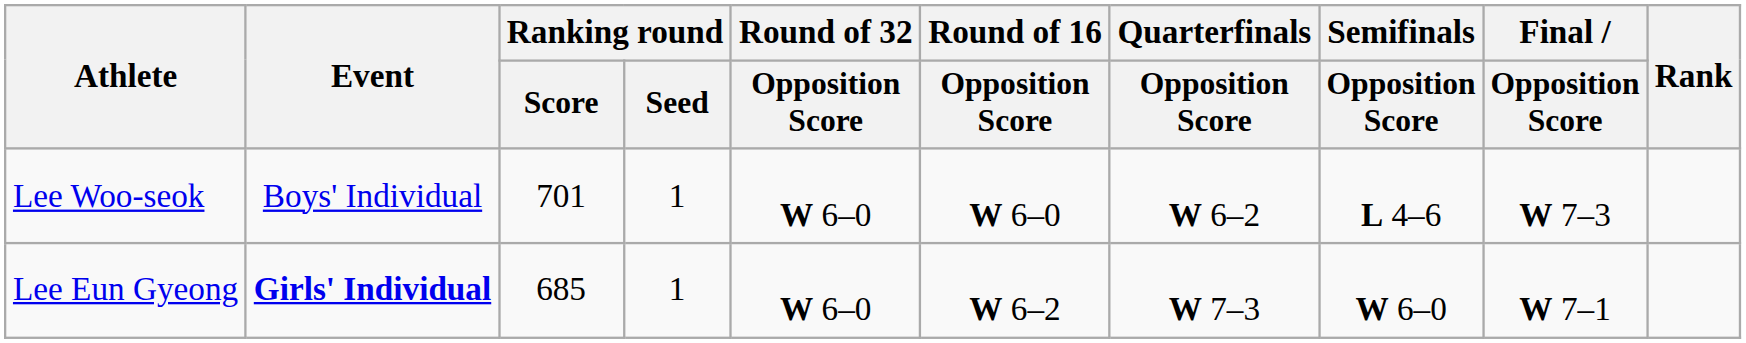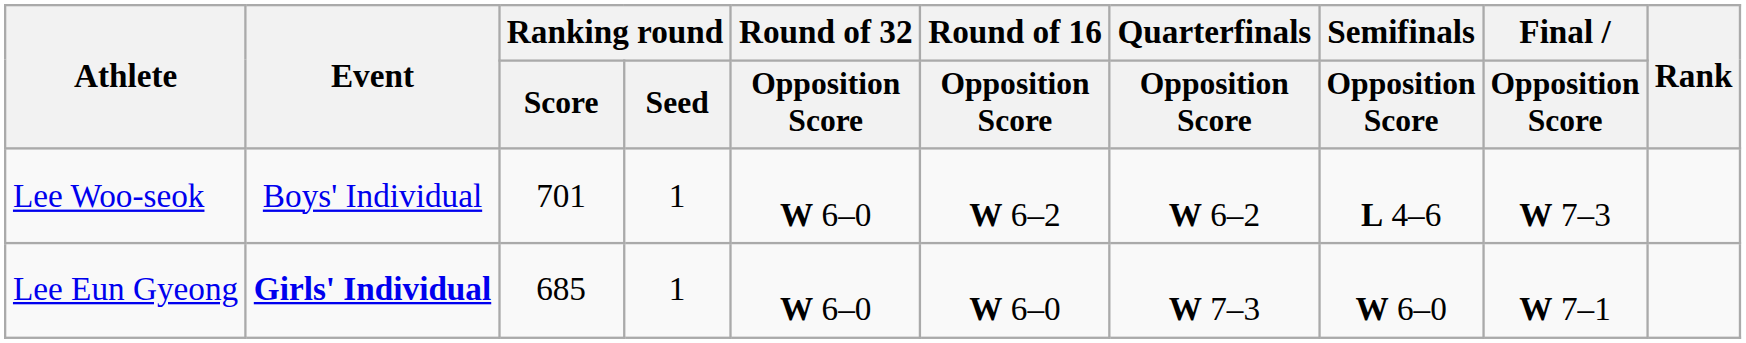 <table class="wikitable" style="font-size:90%;">
 <tr>
 <th rowspan="2">Athlete</th>
 <th rowspan="2">Event</th>
 <th colspan="2">Ranking round</th>
 <th>Round of 32</th>
 <th>Round of 16</th>
 <th>Quarterfinals</th>
 <th>Semifinals</th>
 <th>Final / </th>
 <th rowspan=2>Rank</th>
 </tr>
 <tr style="font-size:95%">
 <th>Score</th>
 <th>Seed</th>
 <th>Opposition<br>Score</th>
 <th>Opposition<br>Score</th>
 <th>Opposition<br>Score</th>
 <th>Opposition<br>Score</th>
 <th>Opposition<br>Score</th>
 </tr>
 <tr align=center>
 <td align=left><a href='#'>Lee Woo-seok</a></td>
 <td><a href='#'>Boys' Individual</a></td>
 <td>701</td>
 <td>1</td>
 <td><br><strong>W</strong> 6–0</td>
-<td><br><strong>W</strong> 6–0</td>
+<td><br><strong>W</strong> 6–2</td>
 <td><br><strong>W</strong> 6–2</td>
 <td><br><strong>L</strong> 4–6</td>
 <td><br><strong>W</strong> 7–3</td>
 <td></td>
 </tr>
 <tr align=center>
 <td align=left><a href='#'>Lee Eun Gyeong</a></td>
 <td><strong><a href='#'>Girls' Individual</a></strong></td>
 <td>685</td>
 <td>1</td>
 <td><br><strong>W</strong> 6–0</td>
-<td><br><strong>W</strong> 6–2</td>
+<td><br><strong>W</strong> 6–0</td>
 <td><br><strong>W</strong> 7–3</td>
 <td><br><strong>W</strong> 6–0</td>
 <td><br><strong>W</strong> 7–1</td>
 <td></td>
 </tr>
 </table>
